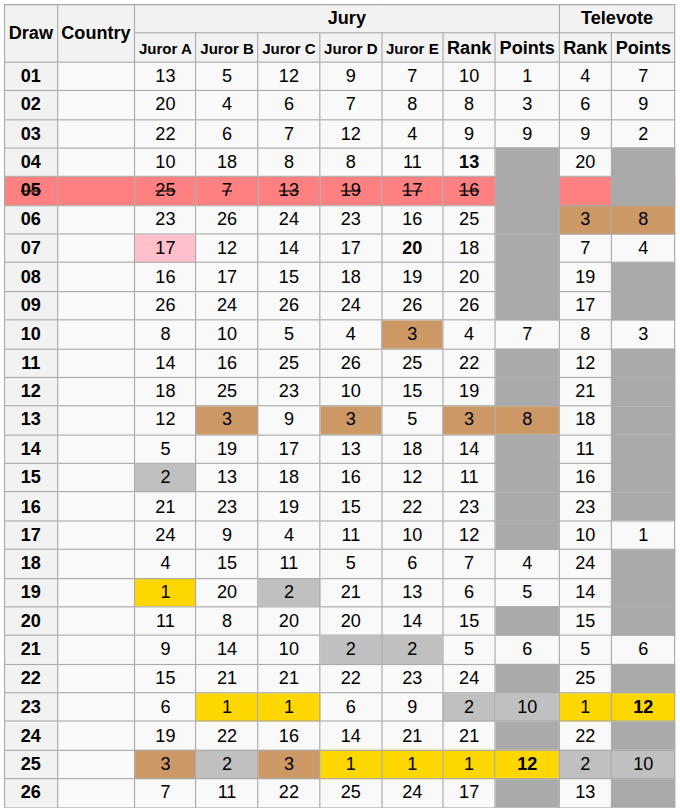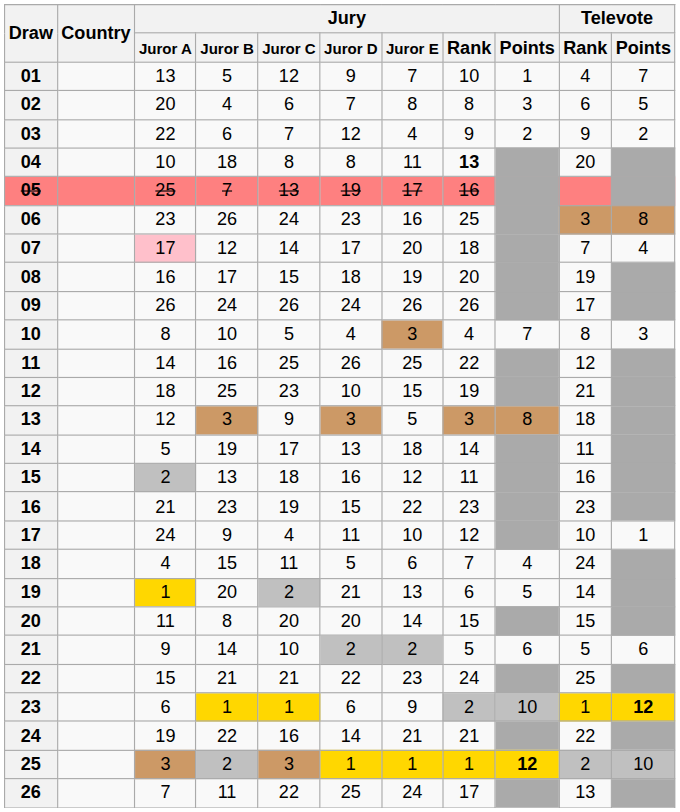 <table class="sortable wikitable collapsible plainrowheaders" style="text-align:center;">
 <tr>
 </tr>
 <tr>
 <th scope="col" rowspan="2">Draw</th>
 <th scope="col" rowspan="2">Country</th>
 <th scope="col" colspan="7">Jury</th>
 <th scope="col" colspan="2">Televote</th>
 </tr>
 <tr>
 <th scope="col"><small>Juror A</small></th>
 <th scope="col"><small>Juror B</small></th>
 <th scope="col"><small>Juror C</small></th>
 <th scope="col"><small>Juror D</small></th>
 <th scope="col"><small>Juror E</small></th>
 <th scope="col">Rank</th>
 <th scope="col" class="unsortable">Points</th>
 <th scope="col">Rank</th>
 <th scope="col" class="unsortable">Points</th>
 </tr>
 <tr>
 <th scope="row" style="text-align:center;">01</th>
 <td style="text-align:left;"></td>
 <td>13</td>
 <td>5</td>
 <td>12</td>
 <td>9</td>
 <td>7</td>
 <td>10</td>
 <td>1</td>
 <td>4</td>
 <td>7</td>
 </tr>
 <tr>
 <th scope="row" style="text-align:center;">02</th>
 <td style="text-align:left;"></td>
 <td>20</td>
 <td>4</td>
 <td>6</td>
 <td>7</td>
 <td>8</td>
 <td>8</td>
 <td>3</td>
 <td>6</td>
-<td>9</td>
+<td>5</td>
 </tr>
 <tr>
 <th scope="row" style="text-align:center;">03</th>
 <td style="text-align:left;"></td>
 <td>22</td>
 <td>6</td>
 <td>7</td>
 <td>12</td>
 <td>4</td>
 <td>9</td>
-<td>9</td>
+<td>2</td>
 <td>9</td>
 <td>2</td>
 </tr>
 <tr>
 <th scope="row" style="text-align:center;">04</th>
 <td style="text-align:left;"></td>
 <td>10</td>
 <td>18</td>
 <td>8</td>
 <td>8</td>
 <td>11</td>
 <td><strong>13</strong></td>
 <td style="background:#AAAAAA;"></td>
 <td>20</td>
 <td style="background:#AAAAAA;"></td>
 </tr>
 <tr style="background:#FE8080">
 <th scope="row" style="text-align:center; background:#FE8080"><s>05</s></th>
 <td style="text-align:left;"><s></s> </td>
 <td><s>25</s></td>
 <td><s>7</s></td>
 <td><s>13</s></td>
 <td><s>19</s></td>
 <td><s>17</s></td>
 <td><s>16</s></td>
 <td style="background:#AAAAAA;"></td>
 <td></td>
 <td style="background:#AAAAAA;"></td>
 </tr>
 <tr>
 <th scope="row" style="text-align:center;">06</th>
 <td style="text-align:left;"></td>
 <td>23</td>
 <td>26</td>
 <td>24</td>
 <td>23</td>
 <td>16</td>
 <td>25</td>
 <td style="background:#AAAAAA;"></td>
 <td style="background:#CC9966;">3</td>
 <td style="background:#CC9966;">8</td>
 </tr>
 <tr>
 <th scope="row" style="text-align:center;">07</th>
 <td style="text-align:left;"></td>
 <td style="background: pink;">17</td>
 <td>12</td>
 <td>14</td>
 <td>17</td>
-<td><strong>20</strong></td>
+<td>20</td>
 <td>18</td>
 <td style="background:#AAAAAA;"></td>
 <td>7</td>
 <td>4</td>
 </tr>
 <tr>
 <th scope="row" style="text-align:center;">08</th>
 <td style="text-align:left;"></td>
 <td>16</td>
 <td>17</td>
 <td>15</td>
 <td>18</td>
 <td>19</td>
 <td>20</td>
 <td style="background:#AAAAAA;"></td>
 <td>19</td>
 <td style="background:#AAAAAA;"></td>
 </tr>
 <tr>
 <th scope="row" style="text-align:center;">09</th>
 <td style="text-align:left;"></td>
 <td>26</td>
 <td>24</td>
 <td>26</td>
 <td>24</td>
 <td>26</td>
 <td>26</td>
 <td style="background:#AAAAAA;"></td>
 <td>17</td>
 <td style="background:#AAAAAA;"></td>
 </tr>
 <tr>
 <th scope="row" style="text-align:center;">10</th>
 <td style="text-align:left;"></td>
 <td>8</td>
 <td>10</td>
 <td>5</td>
 <td>4</td>
 <td style="background:#CC9966;">3</td>
 <td>4</td>
 <td>7</td>
 <td>8</td>
 <td>3</td>
 </tr>
 <tr>
 <th scope="row" style="text-align:center;">11</th>
 <td style="text-align:left;"></td>
 <td>14</td>
 <td>16</td>
 <td>25</td>
 <td>26</td>
 <td>25</td>
 <td>22</td>
 <td style="background:#AAAAAA;"></td>
 <td>12</td>
 <td style="background:#AAAAAA;"></td>
 </tr>
 <tr>
 <th scope="row" style="text-align:center;">12</th>
 <td style="text-align:left;"></td>
 <td>18</td>
 <td>25</td>
 <td>23</td>
 <td>10</td>
 <td>15</td>
 <td>19</td>
 <td style="background:#AAAAAA;"></td>
 <td>21</td>
 <td style="background:#AAAAAA;"></td>
 </tr>
 <tr>
 <th scope="row" style="text-align:center;">13</th>
 <td style="text-align:left;"></td>
 <td>12</td>
 <td style="background:#CC9966;">3</td>
 <td>9</td>
 <td style="background:#CC9966;">3</td>
 <td>5</td>
 <td style="background:#CC9966;">3</td>
 <td style="background:#CC9966;">8</td>
 <td>18</td>
 <td style="background:#AAAAAA;"></td>
 </tr>
 <tr>
 <th scope="row" style="text-align:center;">14</th>
 <td style="text-align:left;"></td>
 <td>5</td>
 <td>19</td>
 <td>17</td>
 <td>13</td>
 <td>18</td>
 <td>14</td>
 <td style="background:#AAAAAA;"></td>
 <td>11</td>
 <td style="background:#AAAAAA;"></td>
 </tr>
 <tr>
 <th scope="row" style="text-align:center;">15</th>
 <td style="text-align:left;"></td>
 <td style="background:silver;">2</td>
 <td>13</td>
 <td>18</td>
 <td>16</td>
 <td>12</td>
 <td>11</td>
 <td style="background:#AAAAAA;"></td>
 <td>16</td>
 <td style="background:#AAAAAA;"></td>
 </tr>
 <tr>
 <th scope="row" style="text-align:center;">16</th>
 <td style="text-align:left;"></td>
 <td>21</td>
 <td>23</td>
 <td>19</td>
 <td>15</td>
 <td>22</td>
 <td>23</td>
 <td style="background:#AAAAAA;"></td>
 <td>23</td>
 <td style="background:#AAAAAA;"></td>
 </tr>
 <tr>
 <th scope="row" style="text-align:center;">17</th>
 <td style="text-align:left;"></td>
 <td>24</td>
 <td>9</td>
 <td>4</td>
 <td>11</td>
 <td>10</td>
 <td>12</td>
 <td style="background:#AAAAAA;"></td>
 <td>10</td>
 <td>1</td>
 </tr>
 <tr>
 <th scope="row" style="text-align:center;">18</th>
 <td style="text-align:left;"></td>
 <td>4</td>
 <td>15</td>
 <td>11</td>
 <td>5</td>
 <td>6</td>
 <td>7</td>
 <td>4</td>
 <td>24</td>
 <td style="background:#AAAAAA;"></td>
 </tr>
 <tr>
 <th scope="row" style="text-align:center;">19</th>
 <td style="text-align:left;"></td>
 <td style="background:gold;">1</td>
 <td>20</td>
 <td style="background:silver;">2</td>
 <td>21</td>
 <td>13</td>
 <td>6</td>
 <td>5</td>
 <td>14</td>
 <td style="background:#AAAAAA;"></td>
 </tr>
 <tr>
 <th scope="row" style="text-align:center;">20</th>
 <td style="text-align:left;"></td>
 <td>11</td>
 <td>8</td>
 <td>20</td>
 <td>20</td>
 <td>14</td>
 <td>15</td>
 <td style="background:#AAAAAA;"></td>
 <td>15</td>
 <td style="background:#AAAAAA;"></td>
 </tr>
 <tr>
 <th scope="row" style="text-align:center;">21</th>
 <td style="text-align:left;"></td>
 <td>9</td>
 <td>14</td>
 <td>10</td>
 <td style="background:silver;">2</td>
 <td style="background:silver;">2</td>
 <td>5</td>
 <td>6</td>
 <td>5</td>
 <td>6</td>
 </tr>
 <tr>
 <th scope="row" style="text-align:center;">22</th>
 <td style="text-align:left;"></td>
 <td>15</td>
 <td>21</td>
 <td>21</td>
 <td>22</td>
 <td>23</td>
 <td>24</td>
 <td style="background:#AAAAAA;"></td>
 <td>25</td>
 <td style="background:#AAAAAA;"></td>
 </tr>
 <tr>
 <th scope="row" style="text-align:center;">23</th>
 <td style="text-align:left;"></td>
 <td>6</td>
 <td style="background:gold;">1</td>
 <td style="background:gold;">1</td>
 <td>6</td>
 <td>9</td>
 <td style="background:silver;">2</td>
 <td style="background:silver;">10</td>
 <td style="background:gold;">1</td>
 <td style="background:gold;"><strong>12</strong></td>
 </tr>
 <tr>
 <th scope="row" style="text-align:center;">24</th>
 <td style="text-align:left;"></td>
 <td>19</td>
 <td>22</td>
 <td>16</td>
 <td>14</td>
 <td>21</td>
 <td>21</td>
 <td style="background:#AAAAAA;"></td>
 <td>22</td>
 <td style="background:#AAAAAA;"></td>
 </tr>
 <tr>
 <th scope="row" style="text-align:center;">25</th>
 <td style="text-align:left;"></td>
 <td style="background:#CC9966;">3</td>
 <td style="background:silver;">2</td>
 <td style="background:#CC9966;">3</td>
 <td style="background:gold;">1</td>
 <td style="background:gold;">1</td>
 <td style="background:gold;">1</td>
 <td style="background:gold;"><strong>12</strong></td>
 <td style="background:silver;">2</td>
 <td style="background:silver;">10</td>
 </tr>
 <tr>
 <th scope="row" style="text-align:center;">26</th>
 <td style="text-align:left;"></td>
 <td>7</td>
 <td>11</td>
 <td>22</td>
 <td>25</td>
 <td>24</td>
 <td>17</td>
 <td style="background:#AAAAAA;"></td>
 <td>13</td>
 <td style="background:#AAAAAA;"></td>
 </tr>
 </table>
